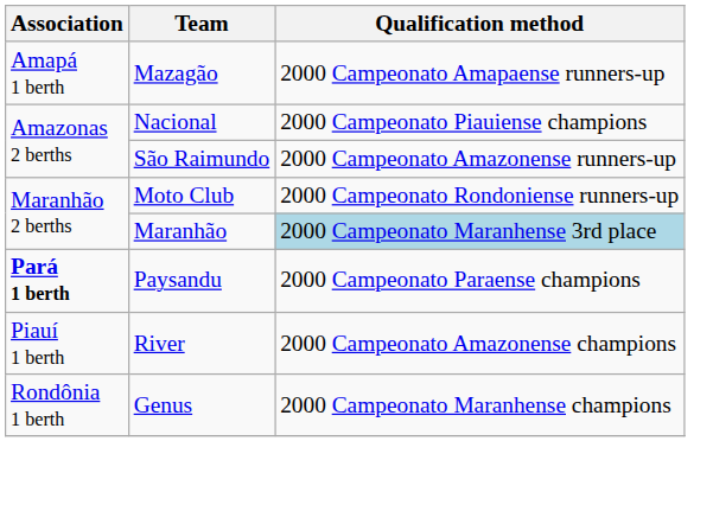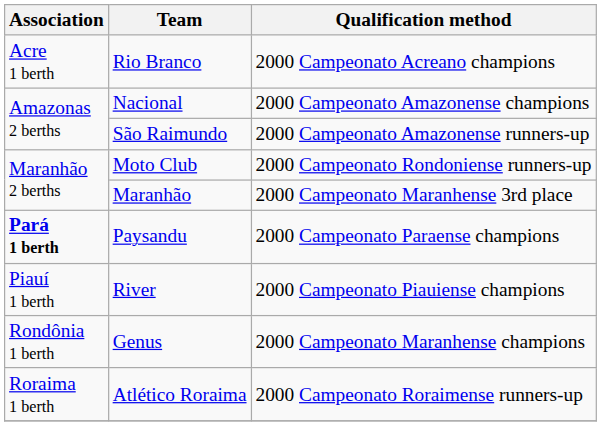 <table class="wikitable">
 <tr>
 <th>Association</th>
 <th>Team</th>
 <th>Qualification method</th>
 </tr>
 <tr>
-<td rowspan="1"> <a href='#'>Amapá</a><br><small>1 berth</small></td>
-<td><a href='#'>Mazagão</a></td>
-<td>2000 <a href='#'>Campeonato Amapaense</a> runners-up</td>
+<td rowspan="1"> <a href='#'>Acre</a><br><small>1 berth</small></td>
+<td><a href='#'>Rio Branco</a></td>
+<td>2000 <a href='#'>Campeonato Acreano</a> champions</td>
 </tr>
 <tr>
 <td rowspan="2"> <a href='#'>Amazonas</a><br><small>2 berths</small></td>
 <td><a href='#'>Nacional</a></td>
-<td>2000 <a href='#'>Campeonato Piauiense</a> champions</td>
+<td>2000 <a href='#'>Campeonato Amazonense</a> champions</td>
 </tr>
 <tr>
 <td><a href='#'>São Raimundo</a></td>
 <td>2000 <a href='#'>Campeonato Amazonense</a> runners-up</td>
 </tr>
 <tr>
 <td rowspan="2"> <a href='#'>Maranhão</a><br><small>2 berths</small></td>
 <td><a href='#'>Moto Club</a></td>
 <td>2000 <a href='#'>Campeonato Rondoniense</a> runners-up</td>
 </tr>
 <tr>
 <td><a href='#'>Maranhão</a></td>
-<td style="background: lightblue;">2000 <a href='#'>Campeonato Maranhense</a> 3rd place</td>
+<td>2000 <a href='#'>Campeonato Maranhense</a> 3rd place</td>
 </tr>
 <tr>
 <td rowspan="1"><strong> <a href='#'>Pará</a><br><small>1 berth</small></strong></td>
 <td><a href='#'>Paysandu</a></td>
 <td>2000 <a href='#'>Campeonato Paraense</a> champions</td>
 </tr>
 <tr>
 <td rowspan="1"> <a href='#'>Piauí</a><br><small>1 berth</small></td>
 <td><a href='#'>River</a></td>
-<td>2000 <a href='#'>Campeonato Amazonense</a> champions</td>
+<td>2000 <a href='#'>Campeonato Piauiense</a> champions</td>
 </tr>
 <tr>
 <td rowspan="1"> <a href='#'>Rondônia</a><br><small>1 berth</small></td>
 <td><a href='#'>Genus</a></td>
 <td>2000 <a href='#'>Campeonato Maranhense</a> champions</td>
 </tr>
 <tr>
+<td rowspan="1"> <a href='#'>Roraima</a><br><small>1 berth</small></td>
+<td><a href='#'>Atlético Roraima</a></td>
+<td>2000 <a href='#'>Campeonato Roraimense</a> runners-up</td>
+</tr>
+<tr>
 </tr>
 </table>
